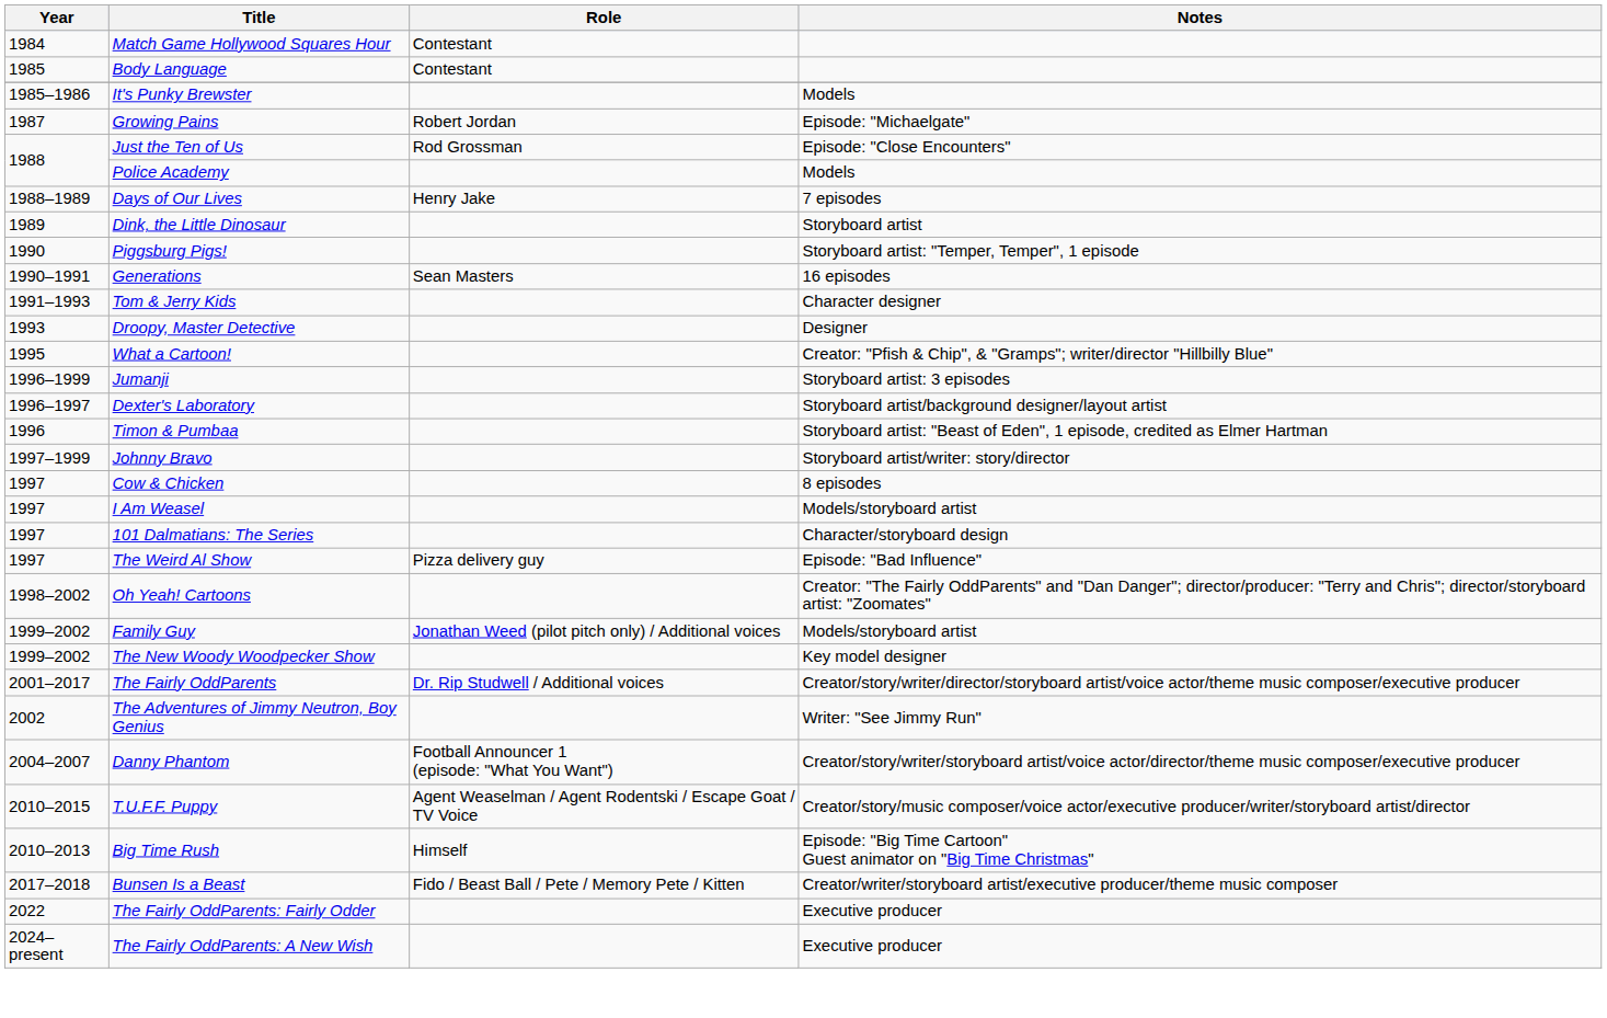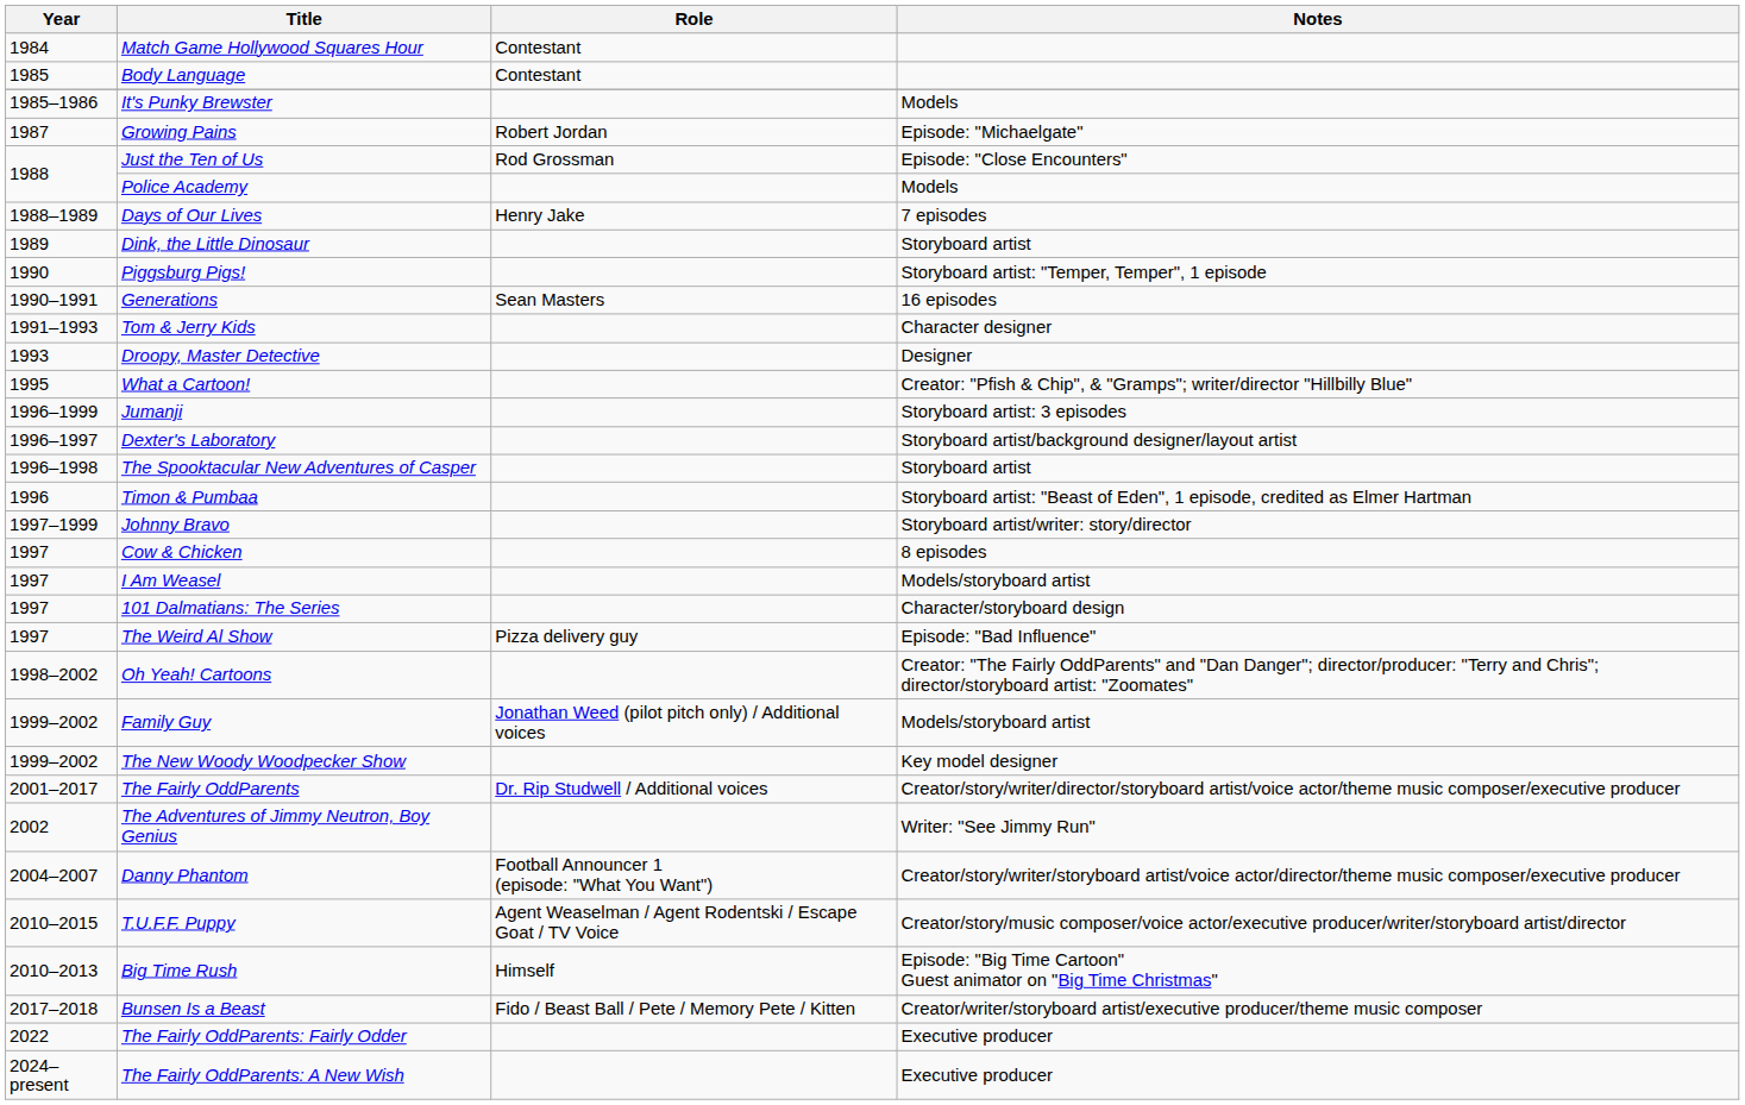 <table class="wikitable">
 <tr style="background:#b0c4de; text-align:center;">
 <th>Year</th>
 <th>Title</th>
 <th>Role</th>
 <th>Notes</th>
 </tr>
 <tr>
 <td>1984</td>
 <td><a href='#'><em>Match Game Hollywood Squares Hour</em></a></td>
 <td>Contestant</td>
 <td></td>
 </tr>
 <tr>
 <td>1985</td>
 <td><a href='#'><em>Body Language</em></a></td>
 <td>Contestant</td>
 <td></td>
 </tr>
 <tr>
 </tr>
 <tr>
 <td style="white-space:nowrap;">1985–1986</td>
 <td><em><a href='#'>It's Punky Brewster</a></em></td>
 <td></td>
 <td>Models</td>
 </tr>
 <tr>
 <td>1987</td>
 <td><em><a href='#'>Growing Pains</a></em></td>
 <td>Robert Jordan</td>
 <td>Episode: "Michaelgate"</td>
 </tr>
 <tr>
 <td rowspan="2">1988</td>
 <td><em><a href='#'>Just the Ten of Us</a></em></td>
 <td>Rod Grossman</td>
 <td>Episode: "Close Encounters"</td>
 </tr>
 <tr>
 <td><em><a href='#'>Police Academy</a></em></td>
 <td></td>
 <td>Models</td>
 </tr>
 <tr>
 <td>1988–1989</td>
 <td><em><a href='#'>Days of Our Lives</a></em></td>
 <td>Henry Jake</td>
 <td>7 episodes</td>
 </tr>
 <tr>
 <td>1989</td>
 <td><em><a href='#'>Dink, the Little Dinosaur</a></em></td>
 <td></td>
 <td>Storyboard artist</td>
 </tr>
 <tr>
 <td>1990</td>
 <td><em><a href='#'>Piggsburg Pigs!</a></em></td>
 <td></td>
 <td>Storyboard artist: "Temper, Temper", 1 episode</td>
 </tr>
 <tr>
 <td>1990–1991</td>
 <td><em><a href='#'>Generations</a></em></td>
 <td>Sean Masters</td>
 <td>16 episodes</td>
 </tr>
 <tr>
 <td>1991–1993</td>
 <td><em><a href='#'>Tom & Jerry Kids</a></em></td>
 <td></td>
 <td>Character designer</td>
 </tr>
 <tr>
 <td>1993</td>
 <td><em><a href='#'>Droopy, Master Detective</a></em></td>
 <td></td>
 <td>Designer</td>
 </tr>
 <tr>
 <td>1995</td>
 <td><em><a href='#'>What a Cartoon!</a></em></td>
 <td></td>
 <td>Creator: "Pfish & Chip", & "Gramps"; writer/director "Hillbilly Blue"</td>
 </tr>
 <tr>
 <td>1996–1999</td>
 <td><em><a href='#'>Jumanji</a></em></td>
 <td></td>
 <td>Storyboard artist: 3 episodes</td>
 </tr>
 <tr>
 <td>1996–1997</td>
 <td><em><a href='#'>Dexter's Laboratory</a></em></td>
 <td></td>
 <td>Storyboard artist/background designer/layout artist</td>
+</tr>
+<tr>
+<td>1996–1998</td>
+<td style="white-space:nowrap"><em><a href='#'>The Spooktacular New Adventures of Casper</a></em></td>
+<td></td>
+<td>Storyboard artist</td>
 </tr>
 <tr>
 <td>1996</td>
 <td><em><a href='#'>Timon & Pumbaa</a></em></td>
 <td></td>
 <td>Storyboard artist: "Beast of Eden", 1 episode, credited as Elmer Hartman</td>
 </tr>
 <tr>
 <td>1997–1999</td>
 <td><em><a href='#'>Johnny Bravo</a></em></td>
 <td></td>
 <td>Storyboard artist/writer: story/director</td>
 </tr>
 <tr>
 <td>1997</td>
 <td><em><a href='#'>Cow & Chicken</a></em></td>
 <td></td>
 <td>8 episodes</td>
 </tr>
 <tr>
 <td>1997</td>
 <td><em><a href='#'>I Am Weasel</a></em></td>
 <td></td>
 <td>Models/storyboard artist</td>
 </tr>
 <tr>
 <td>1997</td>
 <td><em><a href='#'>101 Dalmatians: The Series</a></em></td>
 <td></td>
 <td>Character/storyboard design</td>
 </tr>
 <tr>
 <td>1997</td>
 <td><em><a href='#'>The Weird Al Show</a></em></td>
 <td>Pizza delivery guy</td>
 <td>Episode: "Bad Influence"</td>
 </tr>
 <tr>
 <td>1998–2002</td>
 <td><em><a href='#'>Oh Yeah! Cartoons</a></em></td>
 <td></td>
 <td>Creator: "The Fairly OddParents" and "Dan Danger"; director/producer: "Terry and Chris"; director/storyboard artist: "Zoomates"</td>
 </tr>
 <tr>
 <td>1999–2002</td>
 <td><em><a href='#'>Family Guy</a></em></td>
 <td><a href='#'>Jonathan Weed</a> (pilot pitch only) / Additional voices</td>
 <td>Models/storyboard artist</td>
 </tr>
 <tr>
 <td>1999–2002</td>
 <td><em><a href='#'>The New Woody Woodpecker Show</a></em></td>
 <td></td>
 <td>Key model designer</td>
 </tr>
 <tr>
 <td>2001–2017</td>
 <td><em><a href='#'>The Fairly OddParents</a></em></td>
 <td><a href='#'>Dr. Rip Studwell</a> / Additional voices</td>
 <td>Creator/story/writer/director/storyboard artist/voice actor/theme music composer/executive producer</td>
 </tr>
 <tr>
 <td>2002</td>
 <td><em><a href='#'>The Adventures of Jimmy Neutron, Boy Genius</a></em></td>
 <td></td>
 <td>Writer: "See Jimmy Run"</td>
 </tr>
 <tr>
 <td>2004–2007</td>
 <td><em><a href='#'>Danny Phantom</a></em></td>
 <td>Football Announcer 1<br>(episode: "What You Want")</td>
 <td>Creator/story/writer/storyboard artist/voice actor/director/theme music composer/executive producer</td>
 </tr>
 <tr>
 <td>2010–2015</td>
 <td><em><a href='#'>T.U.F.F. Puppy</a></em></td>
 <td>Agent Weaselman / Agent Rodentski / Escape Goat / TV Voice</td>
 <td>Creator/story/music composer/voice actor/executive producer/writer/storyboard artist/director</td>
 </tr>
 <tr>
 <td>2010–2013</td>
 <td><em><a href='#'>Big Time Rush</a></em></td>
 <td>Himself</td>
 <td>Episode: "Big Time Cartoon"<br>Guest animator on "<a href='#'>Big Time Christmas</a>"</td>
 </tr>
 <tr>
 <td>2017–2018</td>
 <td><em><a href='#'>Bunsen Is a Beast</a></em></td>
 <td>Fido / Beast Ball / Pete / Memory Pete / Kitten</td>
 <td>Creator/writer/storyboard artist/executive producer/theme music composer</td>
 </tr>
 <tr>
 <td>2022</td>
 <td><em><a href='#'>The Fairly OddParents: Fairly Odder</a></em></td>
 <td></td>
 <td>Executive producer</td>
 </tr>
 <tr>
 <td>2024–present</td>
 <td><em><a href='#'>The Fairly OddParents: A New Wish</a></em></td>
 <td></td>
 <td>Executive producer</td>
 </tr>
 </table>
